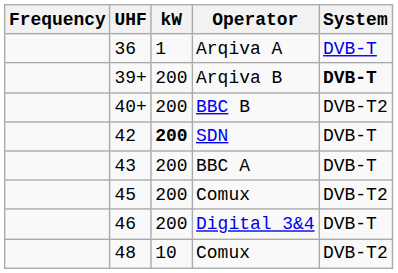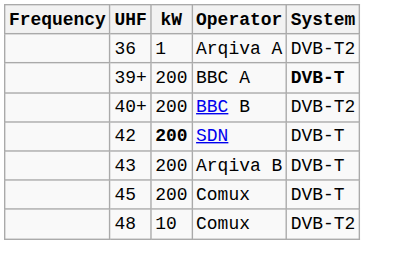 <table class="wikitable sortable">
 <tr>
 <th>Frequency</th>
 <th>UHF</th>
 <th>kW</th>
 <th>Operator</th>
 <th>System</th>
 </tr>
 <tr>
 <td></td>
 <td>36</td>
 <td>1</td>
 <td>Arqiva A</td>
-<td><a href='#'>DVB-T</a></td>
+<td>DVB-T2</td>
 </tr>
 <tr>
 <td></td>
 <td>39+</td>
 <td>200</td>
-<td>Arqiva B</td>
+<td>BBC A</td>
 <td><strong>DVB-T</strong></td>
 </tr>
 <tr>
 <td></td>
 <td>40+</td>
 <td>200</td>
 <td><a href='#'>BBC</a> B</td>
 <td>DVB-T2</td>
 </tr>
 <tr>
 <td></td>
 <td>42</td>
 <td><strong>200</strong></td>
 <td><a href='#'>SDN</a></td>
 <td>DVB-T</td>
 </tr>
 <tr>
 <td></td>
 <td>43</td>
 <td>200</td>
-<td>BBC A</td>
+<td>Arqiva B</td>
 <td>DVB-T</td>
 </tr>
 <tr>
 <td></td>
 <td>45</td>
 <td>200</td>
 <td>Comux</td>
-<td>DVB-T2</td>
-</tr>
-<tr>
-<td></td>
-<td>46</td>
-<td>200</td>
-<td><a href='#'>Digital 3&4</a></td>
 <td>DVB-T</td>
 </tr>
 <tr>
 <td></td>
 <td>48</td>
 <td>10</td>
 <td>Comux</td>
 <td>DVB-T2</td>
 </tr>
 </table>
